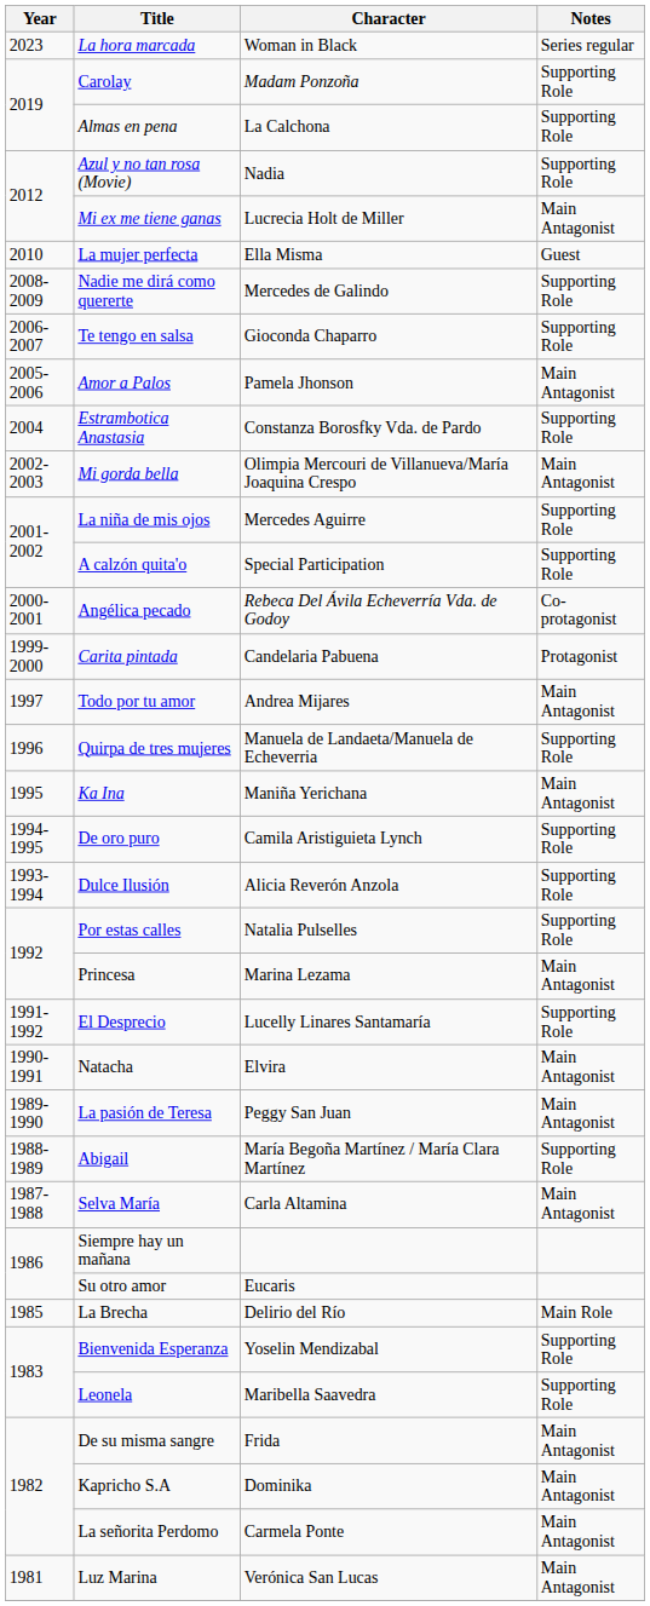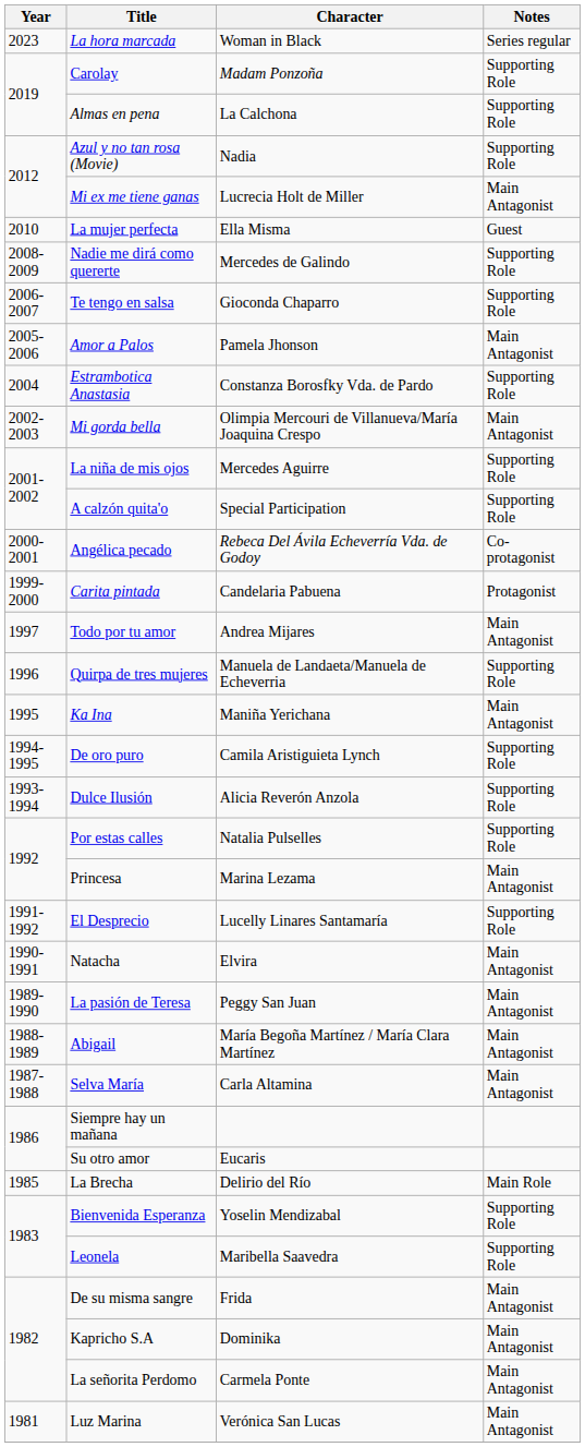 <table class="wikitable">
 <tr>
 <th>Year</th>
 <th>Title</th>
 <th>Character</th>
 <th>Notes</th>
 </tr>
 <tr>
 <td>2023</td>
 <td><em><a href='#'>La hora marcada</a></em></td>
 <td>Woman in Black</td>
 <td>Series regular</td>
 </tr>
 <tr>
 <td rowspan=2>2019</td>
 <td><a href='#'>Carolay</a></td>
 <td><em>Madam Ponzoña</em></td>
 <td>Supporting Role</td>
 </tr>
 <tr>
 <td><em>Almas en pena</em></td>
 <td>La Calchona</td>
 <td>Supporting Role</td>
 </tr>
 <tr>
 <td rowspan=2>2012</td>
 <td><em><a href='#'>Azul y no tan rosa</a> (Movie)</em></td>
 <td>Nadia</td>
 <td>Supporting Role</td>
 </tr>
 <tr>
 <td><em><a href='#'>Mi ex me tiene ganas</a></em></td>
 <td>Lucrecia Holt de Miller</td>
 <td>Main Antagonist</td>
 </tr>
 <tr>
 <td>2010</td>
 <td><a href='#'>La mujer perfecta</a></td>
 <td>Ella Misma</td>
 <td>Guest</td>
 </tr>
 <tr>
 <td>2008-2009</td>
 <td><a href='#'>Nadie me dirá como quererte</a></td>
 <td>Mercedes de Galindo</td>
 <td>Supporting Role</td>
 </tr>
 <tr>
 <td>2006-2007</td>
 <td><a href='#'>Te tengo en salsa</a></td>
 <td>Gioconda Chaparro</td>
 <td>Supporting Role</td>
 </tr>
 <tr>
 <td>2005-2006</td>
 <td><em><a href='#'>Amor a Palos</a></em></td>
 <td>Pamela Jhonson</td>
 <td>Main Antagonist</td>
 </tr>
 <tr>
 <td>2004</td>
 <td><em><a href='#'>Estrambotica Anastasia</a></em></td>
 <td>Constanza Borosfky Vda. de Pardo</td>
 <td>Supporting Role</td>
 </tr>
 <tr>
 <td>2002-2003</td>
 <td><em><a href='#'>Mi gorda bella</a></em></td>
 <td>Olimpia Mercouri de Villanueva/María Joaquina Crespo</td>
 <td>Main Antagonist</td>
 </tr>
 <tr>
 <td rowspan=2>2001-2002</td>
 <td><a href='#'>La niña de mis ojos</a></td>
 <td>Mercedes Aguirre</td>
 <td>Supporting Role</td>
 </tr>
 <tr>
 <td><a href='#'>A calzón quita'o</a></td>
 <td>Special Participation</td>
 <td>Supporting Role</td>
 </tr>
 <tr>
 <td>2000-2001</td>
 <td><a href='#'>Angélica pecado</a></td>
 <td><em>Rebeca Del Ávila Echeverría Vda. de Godoy</em></td>
 <td>Co-protagonist</td>
 </tr>
 <tr>
 <td>1999-2000</td>
 <td><em><a href='#'>Carita pintada</a></em></td>
 <td>Candelaria Pabuena</td>
 <td>Protagonist</td>
 </tr>
 <tr>
 <td>1997</td>
 <td><a href='#'>Todo por tu amor</a></td>
 <td>Andrea Mijares</td>
 <td>Main Antagonist</td>
 </tr>
 <tr>
 <td>1996</td>
 <td><a href='#'>Quirpa de tres mujeres</a></td>
 <td>Manuela de Landaeta/Manuela de Echeverria</td>
 <td>Supporting Role</td>
 </tr>
 <tr>
 <td>1995</td>
 <td><em><a href='#'>Ka Ina</a></em></td>
 <td>Maniña Yerichana</td>
 <td>Main Antagonist</td>
 </tr>
 <tr>
 <td>1994-1995</td>
 <td><a href='#'>De oro puro</a></td>
 <td>Camila Aristiguieta Lynch</td>
 <td>Supporting Role</td>
 </tr>
 <tr>
 <td>1993-1994</td>
 <td><a href='#'>Dulce Ilusión</a></td>
 <td>Alicia Reverón Anzola</td>
 <td>Supporting Role</td>
 </tr>
 <tr>
 <td rowspan=2>1992</td>
 <td><a href='#'>Por estas calles</a></td>
 <td>Natalia Pulselles</td>
 <td>Supporting Role</td>
 </tr>
 <tr>
 <td>Princesa<em></td>
 <td>Marina Lezama</td>
 <td>Main Antagonist</td>
 </tr>
 <tr>
 <td>1991-1992</td>
 <td></em><a href='#'>El Desprecio</a><em></td>
 <td>Lucelly Linares Santamaría</td>
 <td>Supporting Role</td>
 </tr>
 <tr>
 <td>1990-1991</td>
 <td>Natacha</td>
 <td>Elvira</td>
 <td>Main Antagonist</td>
 </tr>
 <tr>
 <td>1989-1990</td>
 <td><a href='#'>La pasión de Teresa</a></td>
 <td>Peggy San Juan</td>
 <td>Main Antagonist</td>
 </tr>
 <tr>
 <td>1988-1989</td>
 <td></em><a href='#'>Abigail</a><em></td>
 <td>María Begoña Martínez / María Clara Martínez</td>
-<td>Supporting Role</td>
+<td>Main Antagonist</td>
 </tr>
 <tr>
 <td>1987-1988</td>
 <td><a href='#'>Selva María</a></td>
 <td>Carla Altamina</td>
 <td>Main Antagonist</td>
 </tr>
 <tr>
 <td rowspan=2>1986</td>
 <td></em>Siempre hay un mañana<em></td>
 <td></td>
 <td></td>
 </tr>
 <tr>
 <td></em>Su otro amor<em></td>
 <td>Eucaris</td>
 <td></td>
 </tr>
 <tr>
 <td>1985</td>
 <td></em>La Brecha<em></td>
 <td>Delirio del Río</td>
 <td>Main Role</td>
 </tr>
 <tr>
 <td rowspan=2>1983</td>
 <td></em><a href='#'>Bienvenida Esperanza</a><em></td>
 <td>Yoselin Mendizabal</td>
 <td>Supporting Role</td>
 </tr>
 <tr>
 <td></em><a href='#'>Leonela</a><em></td>
 <td>Maribella Saavedra</td>
 <td>Supporting Role</td>
 </tr>
 <tr>
 <td rowspan=3>1982</td>
 <td></em>De su misma sangre<em></td>
 <td>Frida</td>
 <td>Main Antagonist</td>
 </tr>
 <tr>
 <td></em>Kapricho S.A<em></td>
 <td>Dominika</td>
 <td>Main Antagonist</td>
 </tr>
 <tr>
 <td></em>La señorita Perdomo<em></td>
 <td>Carmela Ponte</td>
 <td>Main Antagonist</td>
 </tr>
 <tr>
 <td>1981</td>
 <td></em>Luz Marina<em></td>
 <td>Verónica San Lucas</td>
 <td>Main Antagonist</td>
 </tr>
 <tr>
 </tr>
 </table>
